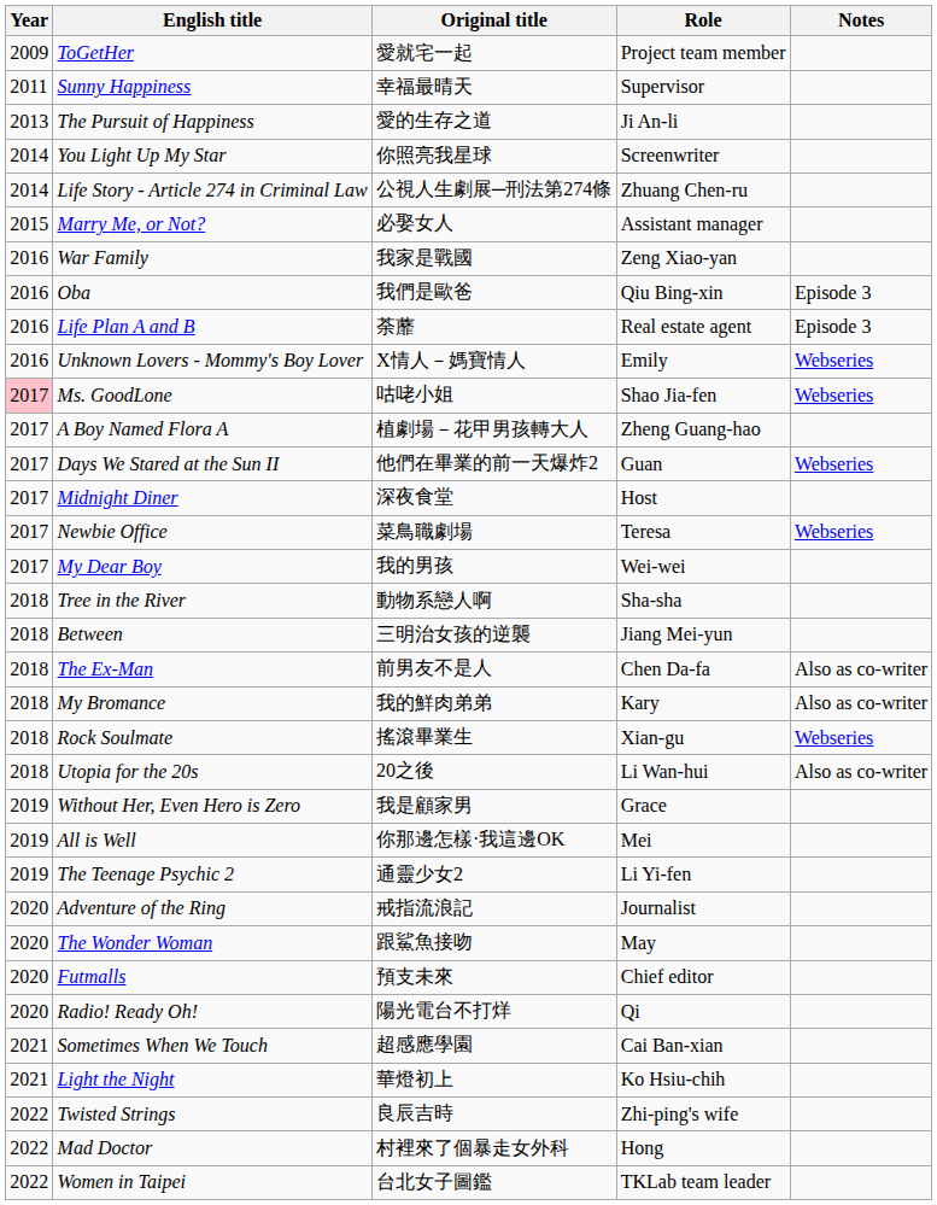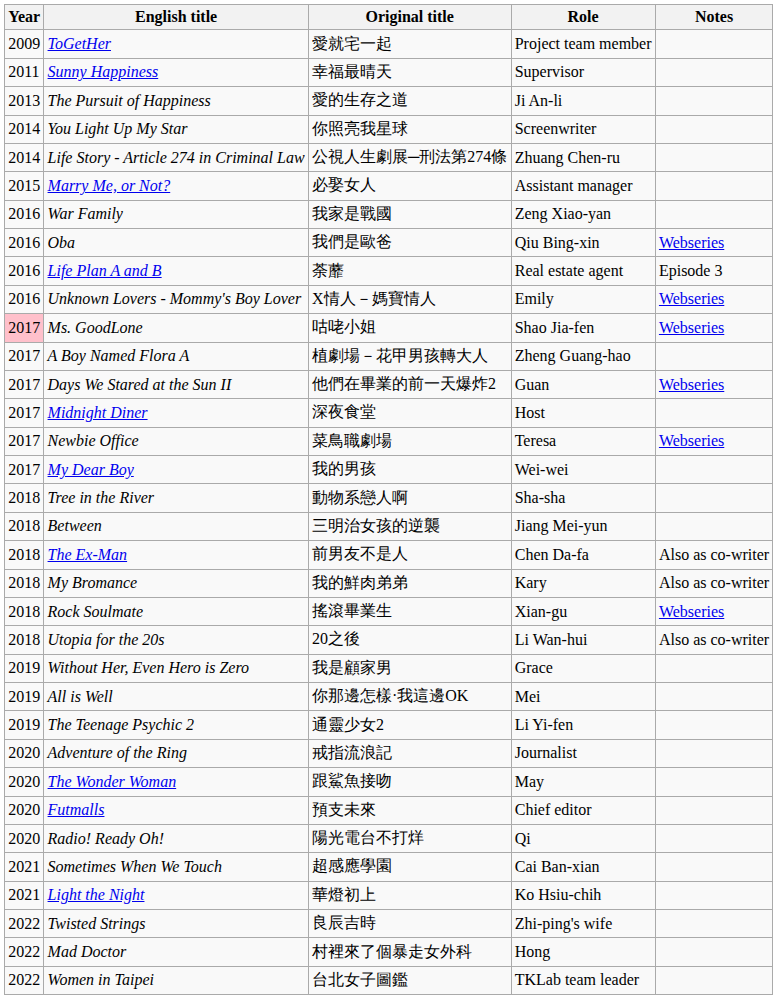 <table class="wikitable sortable">
 <tr>
 <th>Year</th>
 <th>English title</th>
 <th>Original title</th>
 <th>Role</th>
 <th class="unsortable">Notes</th>
 </tr>
 <tr>
 <td>2009</td>
 <td><em><a href='#'>ToGetHer</a></em></td>
 <td>愛就宅一起</td>
 <td>Project team member</td>
 <td></td>
 </tr>
 <tr>
 <td>2011</td>
 <td><em><a href='#'>Sunny Happiness</a></em></td>
 <td>幸福最晴天</td>
 <td>Supervisor</td>
 <td></td>
 </tr>
 <tr>
 <td>2013</td>
 <td><em>The Pursuit of Happiness</em></td>
 <td>愛的生存之道</td>
 <td>Ji An-li</td>
 <td></td>
 </tr>
 <tr>
 <td>2014</td>
 <td><em>You Light Up My Star</em></td>
 <td>你照亮我星球</td>
 <td>Screenwriter</td>
 <td></td>
 </tr>
 <tr>
 <td>2014</td>
 <td><em>Life Story - Article 274 in Criminal Law</em></td>
 <td>公視人生劇展─刑法第274條</td>
 <td>Zhuang Chen-ru</td>
 <td></td>
 </tr>
 <tr>
 <td>2015</td>
 <td><em><a href='#'>Marry Me, or Not?</a></em></td>
 <td>必娶女人</td>
 <td>Assistant manager</td>
 <td></td>
 </tr>
 <tr>
 <td>2016</td>
 <td><em>War Family</em></td>
 <td>我家是戰國</td>
 <td>Zeng Xiao-yan</td>
 <td></td>
 </tr>
 <tr>
 <td>2016</td>
 <td><em>Oba</em></td>
 <td>我們是歐爸</td>
 <td>Qiu Bing-xin</td>
-<td>Episode 3</td>
+<td><a href='#'>Webseries</a></td>
 </tr>
 <tr>
 <td>2016</td>
 <td><em><a href='#'>Life Plan A and B</a></em></td>
 <td>荼蘼</td>
 <td>Real estate agent</td>
 <td>Episode 3</td>
 </tr>
 <tr>
 <td>2016</td>
 <td><em>Unknown Lovers - Mommy's Boy Lover</em></td>
 <td>X情人－媽寶情人</td>
 <td>Emily</td>
 <td><a href='#'>Webseries</a></td>
 </tr>
 <tr>
 <td style="background: pink;">2017</td>
 <td><em>Ms. GoodLone</em></td>
 <td>咕咾小姐</td>
 <td>Shao Jia-fen</td>
 <td><a href='#'>Webseries</a></td>
 </tr>
 <tr>
 <td>2017</td>
 <td><em>A Boy Named Flora A</em></td>
 <td>植劇場－花甲男孩轉大人</td>
 <td>Zheng Guang-hao</td>
 <td></td>
 </tr>
 <tr>
 <td>2017</td>
 <td><em>Days We Stared at the Sun II</em></td>
 <td>他們在畢業的前一天爆炸2</td>
 <td>Guan</td>
 <td><a href='#'>Webseries</a></td>
 </tr>
 <tr>
 <td>2017</td>
 <td><em><a href='#'>Midnight Diner</a></em></td>
 <td>深夜食堂</td>
 <td>Host</td>
 <td></td>
 </tr>
 <tr>
 <td>2017</td>
 <td><em>Newbie Office</em></td>
 <td>菜鳥職劇場</td>
 <td>Teresa</td>
 <td><a href='#'>Webseries</a></td>
 </tr>
 <tr>
 <td>2017</td>
 <td><em><a href='#'>My Dear Boy</a></em></td>
 <td>我的男孩</td>
 <td>Wei-wei</td>
 <td></td>
 </tr>
 <tr>
 <td>2018</td>
 <td><em>Tree in the River</em></td>
 <td>動物系戀人啊</td>
 <td>Sha-sha</td>
 <td></td>
 </tr>
 <tr>
 <td>2018</td>
 <td><em>Between</em></td>
 <td>三明治女孩的逆襲</td>
 <td>Jiang Mei-yun</td>
 <td></td>
 </tr>
 <tr>
 <td>2018</td>
 <td><em><a href='#'>The Ex-Man</a></em></td>
 <td>前男友不是人</td>
 <td>Chen Da-fa</td>
 <td>Also as co-writer</td>
 </tr>
 <tr>
 <td>2018</td>
 <td><em>My Bromance</em></td>
 <td>我的鮮肉弟弟</td>
 <td>Kary</td>
 <td>Also as co-writer</td>
 </tr>
 <tr>
 <td>2018</td>
 <td><em>Rock Soulmate</em></td>
 <td>搖滾畢業生</td>
 <td>Xian-gu</td>
 <td><a href='#'>Webseries</a></td>
 </tr>
 <tr>
 <td>2018</td>
 <td><em>Utopia for the 20s</em></td>
 <td>20之後</td>
 <td>Li Wan-hui</td>
 <td>Also as co-writer</td>
 </tr>
 <tr>
 <td>2019</td>
 <td><em>Without Her, Even Hero is Zero</em></td>
 <td>我是顧家男</td>
 <td>Grace</td>
 <td></td>
 </tr>
 <tr>
 <td>2019</td>
 <td><em>All is Well</em></td>
 <td>你那邊怎樣·我這邊OK</td>
 <td>Mei</td>
 <td></td>
 </tr>
 <tr>
 <td>2019</td>
 <td><em>The Teenage Psychic 2</em></td>
 <td>通靈少女2</td>
 <td>Li Yi-fen</td>
 <td></td>
 </tr>
 <tr>
 <td>2020</td>
 <td><em>Adventure of the Ring</em></td>
 <td>戒指流浪記</td>
 <td>Journalist</td>
 <td></td>
 </tr>
 <tr>
 <td>2020</td>
 <td><em><a href='#'>The Wonder Woman</a></em></td>
 <td>跟鯊魚接吻</td>
 <td>May</td>
 <td></td>
 </tr>
 <tr>
 <td>2020</td>
 <td><em><a href='#'>Futmalls</a></em></td>
 <td>預支未來</td>
 <td>Chief editor</td>
 <td></td>
 </tr>
 <tr>
 <td>2020</td>
 <td><em>Radio! Ready Oh!</em></td>
 <td>陽光電台不打烊</td>
 <td>Qi</td>
 <td></td>
 </tr>
 <tr>
 <td>2021</td>
 <td><em>Sometimes When We Touch</em></td>
 <td>超感應學園</td>
 <td>Cai Ban-xian</td>
 <td></td>
 </tr>
 <tr>
 <td>2021</td>
 <td><em><a href='#'>Light the Night</a></em></td>
 <td>華燈初上</td>
 <td>Ko Hsiu-chih</td>
 <td></td>
 </tr>
 <tr>
 <td>2022</td>
 <td><em>Twisted Strings</em></td>
 <td>良辰吉時</td>
 <td>Zhi-ping's wife</td>
 <td></td>
 </tr>
 <tr>
 <td>2022</td>
 <td><em>Mad Doctor</em></td>
 <td>村裡來了個暴走女外科</td>
 <td>Hong</td>
 <td></td>
 </tr>
 <tr>
 <td>2022</td>
 <td><em>Women in Taipei</em></td>
 <td>台北女子圖鑑</td>
 <td>TKLab team leader</td>
 <td></td>
 </tr>
 </table>
